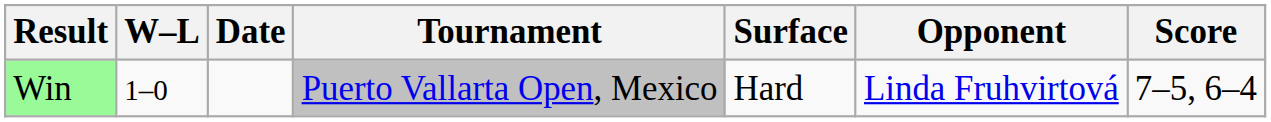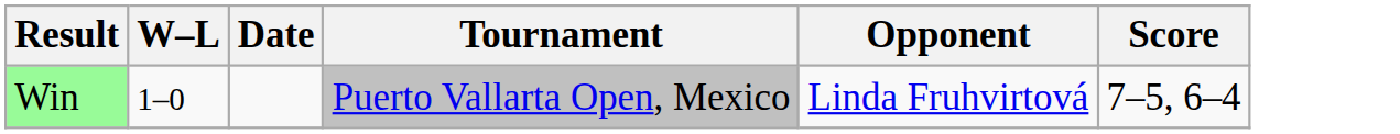 <table class="wikitable">
 <tr>
 <th>Result</th>
 <th>W–L</th>
 <th>Date</th>
 <th>Tournament</th>
-<th>Surface</th>
 <th>Opponent</th>
 <th class="unsortable">Score</th>
 </tr>
 <tr>
 <td bgcolor=98fb98>Win</td>
 <td><small>1–0</small></td>
 <td><a href='#'></a></td>
 <td bgcolor=silver><a href='#'>Puerto Vallarta Open</a>, Mexico</td>
-<td>Hard</td>
 <td> <a href='#'>Linda Fruhvirtová</a></td>
 <td>7–5, 6–4</td>
 </tr>
 </table>
